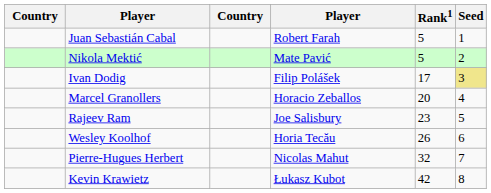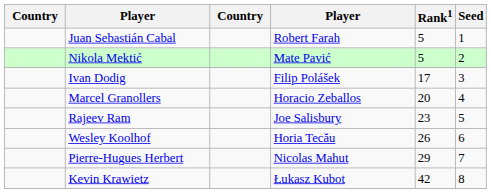 <table class="sortable wikitable">
 <tr>
 <th width="70">Country</th>
 <th width="175">Player</th>
 <th width="70">Country</th>
 <th width="175">Player</th>
 <th>Rank<sup>1</sup></th>
 <th>Seed</th>
 </tr>
 <tr>
 <td></td>
 <td><a href='#'>Juan Sebastián Cabal</a></td>
 <td></td>
 <td><a href='#'>Robert Farah</a></td>
 <td>5</td>
 <td>1</td>
 </tr>
 <tr style="background:#cfc;">
 <td></td>
 <td><a href='#'>Nikola Mektić</a></td>
 <td></td>
 <td><a href='#'>Mate Pavić</a></td>
 <td>5</td>
 <td>2</td>
 </tr>
 <tr>
 <td></td>
 <td><a href='#'>Ivan Dodig</a></td>
 <td></td>
 <td><a href='#'>Filip Polášek</a></td>
 <td>17</td>
-<td style="background: khaki;">3</td>
+<td>3</td>
 </tr>
 <tr>
 <td></td>
 <td><a href='#'>Marcel Granollers</a></td>
 <td></td>
 <td><a href='#'>Horacio Zeballos</a></td>
 <td>20</td>
 <td>4</td>
 </tr>
 <tr>
 <td></td>
 <td><a href='#'>Rajeev Ram</a></td>
 <td></td>
 <td><a href='#'>Joe Salisbury</a></td>
 <td>23</td>
 <td>5</td>
 </tr>
 <tr>
 <td></td>
 <td><a href='#'>Wesley Koolhof</a></td>
 <td></td>
 <td><a href='#'>Horia Tecău</a></td>
 <td>26</td>
 <td>6</td>
 </tr>
 <tr>
 <td></td>
 <td><a href='#'>Pierre-Hugues Herbert</a></td>
 <td></td>
 <td><a href='#'>Nicolas Mahut</a></td>
-<td>32</td>
+<td>29</td>
 <td>7</td>
 </tr>
 <tr>
 <td></td>
 <td><a href='#'>Kevin Krawietz</a></td>
 <td></td>
 <td><a href='#'>Łukasz Kubot</a></td>
 <td>42</td>
 <td>8</td>
 </tr>
 </table>
